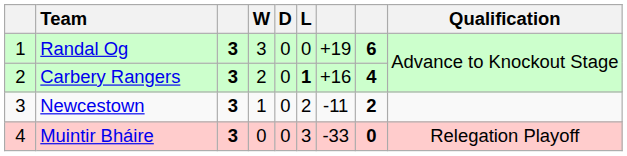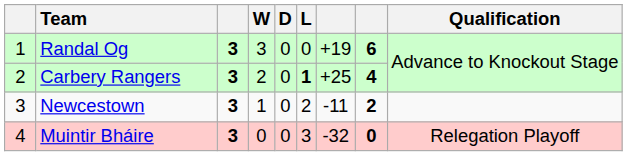 <table class="wikitable" style="text-align:center">
 <tr>
 <th width="20"></th>
 <th width="150" style="text-align:left;">Team</th>
 <th width="20"></th>
 <th>W</th>
 <th>D</th>
 <th>L</th>
 <th width="20"></th>
 <th width="20"></th>
 <th>Qualification</th>
 </tr>
 <tr style="background:#ccffcc">
 <td>1</td>
 <td align="left"> <a href='#'>Randal Og</a></td>
 <td><strong>3</strong></td>
 <td>3</td>
 <td>0</td>
 <td>0</td>
 <td>+19</td>
 <td><strong>6</strong></td>
 <td rowspan="2">Advance to Knockout Stage</td>
 </tr>
 <tr style="background:#ccffcc">
 <td>2</td>
 <td align="left"> <a href='#'>Carbery Rangers</a></td>
 <td><strong>3</strong></td>
 <td>2</td>
 <td>0</td>
 <td><strong>1</strong></td>
-<td>+16</td>
+<td>+25</td>
 <td><strong>4</strong></td>
 </tr>
 <tr>
 <td>3</td>
 <td align="left"> <a href='#'>Newcestown</a></td>
 <td><strong>3</strong></td>
 <td>1</td>
 <td>0</td>
 <td>2</td>
 <td>-11</td>
 <td><strong>2</strong></td>
 <td></td>
 </tr>
 <tr style="background:#ffcccc">
 <td>4</td>
 <td align="left"> <a href='#'>Muintir Bháire</a></td>
 <td><strong>3</strong></td>
 <td>0</td>
 <td>0</td>
 <td>3</td>
-<td>-33</td>
+<td>-32</td>
 <td><strong>0</strong></td>
 <td>Relegation Playoff</td>
 </tr>
 </table>
